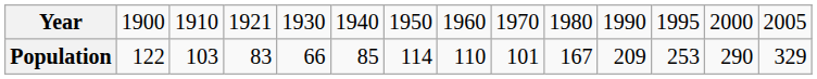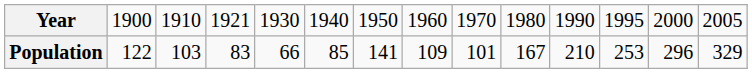 <table class="wikitable" style="text-align:right;">
 <tr>
 <th>Year</th>
 <td>1900</td>
 <td>1910</td>
 <td>1921</td>
 <td>1930</td>
 <td>1940</td>
 <td>1950</td>
 <td>1960</td>
 <td>1970</td>
 <td>1980</td>
 <td>1990</td>
 <td>1995</td>
 <td>2000</td>
 <td>2005</td>
 </tr>
 <tr>
 <th>Population</th>
 <td>122</td>
 <td>103</td>
 <td>83</td>
 <td>66</td>
 <td>85</td>
-<td>114</td>
-<td>110</td>
+<td>141</td>
+<td>109</td>
 <td>101</td>
 <td>167</td>
-<td>209</td>
+<td>210</td>
 <td>253</td>
-<td>290</td>
+<td>296</td>
 <td>329</td>
 </tr>
 </table>
